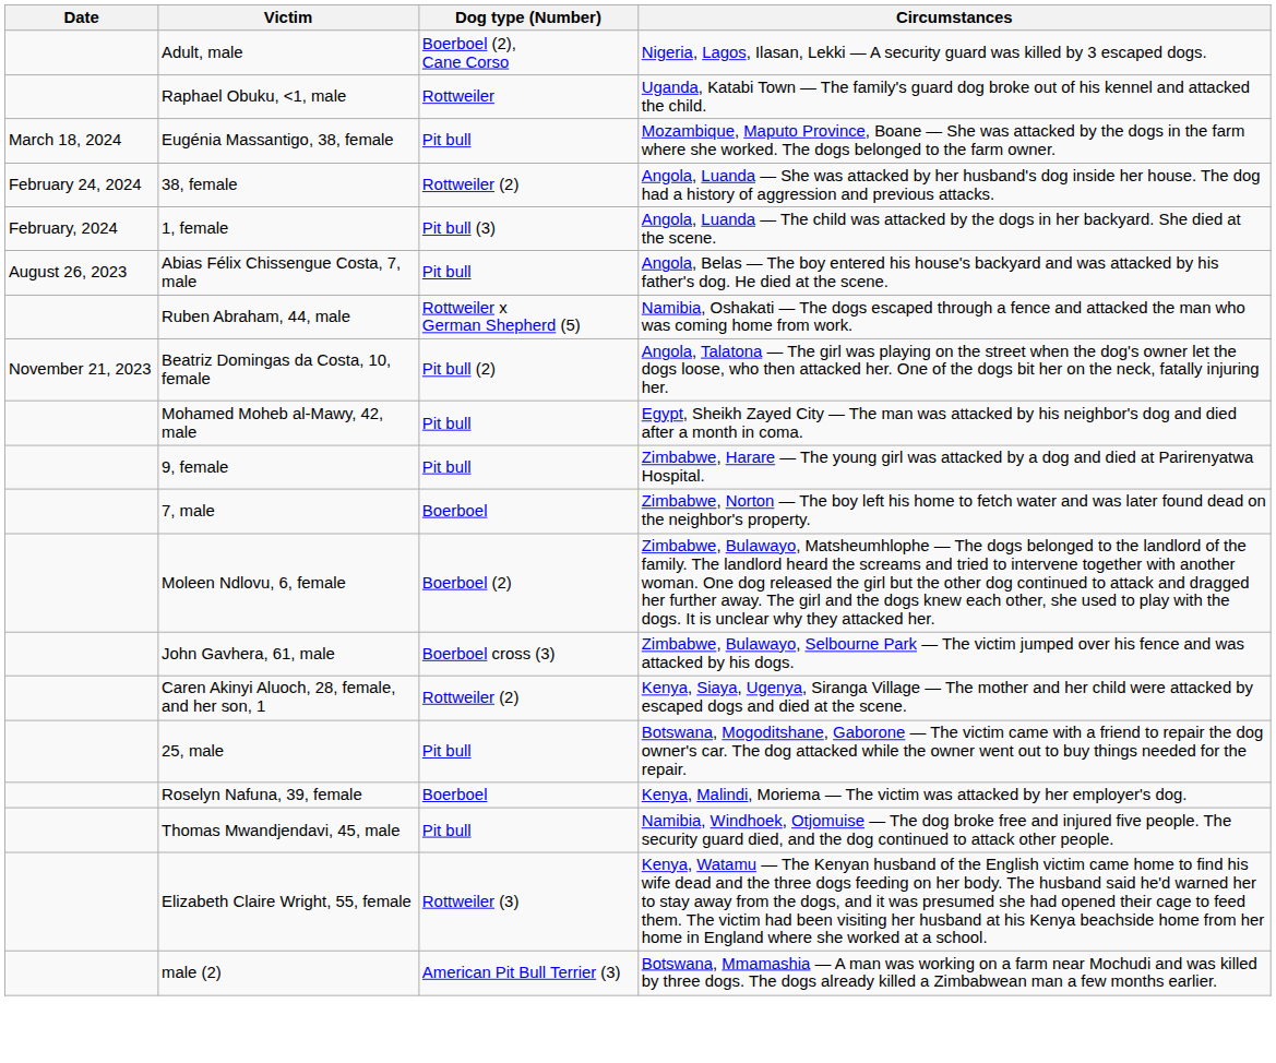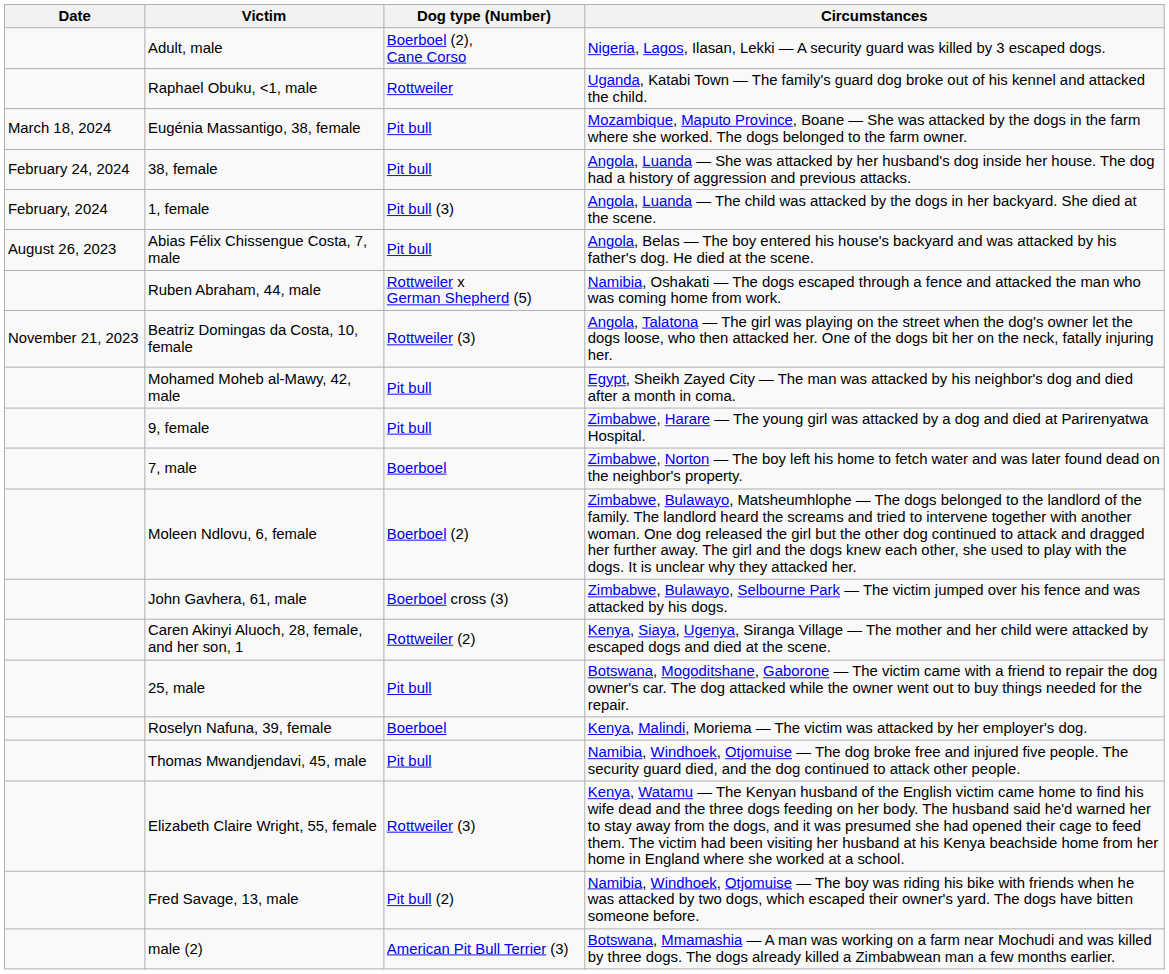 <table class="wikitable sortable">
 <tr>
 <th width="85">Date</th>
 <th style="width:150px;">Victim</th>
 <th style="width:125px;">Dog type (Number)</th>
 <th width="50%">Circumstances</th>
 </tr>
 <tr>
 <td></td>
 <td>Adult, male</td>
 <td><a href='#'>Boerboel</a> (2),<br><a href='#'>Cane Corso</a></td>
 <td><a href='#'>Nigeria</a>, <a href='#'>Lagos</a>, Ilasan, Lekki — A security guard was killed by 3 escaped dogs.</td>
 </tr>
 <tr>
 <td></td>
 <td>Raphael Obuku, <1, male</td>
 <td><a href='#'>Rottweiler</a></td>
 <td><a href='#'>Uganda</a>, Katabi Town — The family's guard dog broke out of his kennel and attacked the child.</td>
 </tr>
 <tr>
 <td>March 18, 2024</td>
 <td>Eugénia Massantigo, 38, female</td>
 <td><a href='#'>Pit bull</a></td>
 <td><a href='#'>Mozambique</a>, <a href='#'>Maputo Province</a>, Boane — She was attacked by the dogs in the farm where she worked. The dogs belonged to the farm owner.</td>
 </tr>
 <tr>
 <td>February 24, 2024</td>
 <td>38, female</td>
-<td><a href='#'>Rottweiler</a> (2)</td>
+<td><a href='#'>Pit bull</a></td>
 <td><a href='#'>Angola</a>, <a href='#'>Luanda</a> — She was attacked by her husband's dog inside her house. The dog had a history of aggression and previous attacks.</td>
 </tr>
 <tr>
 <td>February, 2024</td>
 <td>1, female</td>
 <td><a href='#'>Pit bull</a> (3)</td>
 <td><a href='#'>Angola</a>, <a href='#'>Luanda</a> — The child was attacked by the dogs in her backyard. She died at the scene.</td>
 </tr>
 <tr>
 <td>August 26, 2023</td>
 <td>Abias Félix Chissengue Costa, 7, male</td>
 <td><a href='#'>Pit bull</a></td>
 <td><a href='#'>Angola</a>, Belas — The boy entered his house's backyard and was attacked by his father's dog. He died at the scene.</td>
 </tr>
 <tr>
 <td></td>
 <td>Ruben Abraham, 44, male</td>
 <td><a href='#'>Rottweiler</a> x<br><a href='#'>German Shepherd</a> (5)</td>
 <td><a href='#'>Namibia</a>, Oshakati — The dogs escaped through a fence and attacked the man who was coming home from work.</td>
 </tr>
 <tr>
 <td>November 21, 2023</td>
 <td>Beatriz Domingas da Costa, 10, female</td>
-<td><a href='#'>Pit bull</a> (2)</td>
+<td><a href='#'>Rottweiler</a> (3)</td>
 <td><a href='#'>Angola</a>, <a href='#'>Talatona</a> — The girl was playing on the street when the dog's owner let the dogs loose, who then attacked her. One of the dogs bit her on the neck, fatally injuring her.</td>
 </tr>
 <tr>
 <td></td>
 <td>Mohamed Moheb al-Mawy, 42, male</td>
 <td><a href='#'>Pit bull</a></td>
 <td><a href='#'>Egypt</a>, Sheikh Zayed City — The man was attacked by his neighbor's dog and died after a month in coma.</td>
 </tr>
 <tr>
 <td></td>
 <td>9, female</td>
 <td><a href='#'>Pit bull</a></td>
 <td><a href='#'>Zimbabwe</a>, <a href='#'>Harare</a> —  The young girl was attacked by a dog and died at Parirenyatwa Hospital.</td>
 </tr>
 <tr>
 <td></td>
 <td>7, male</td>
 <td><a href='#'>Boerboel</a></td>
 <td><a href='#'>Zimbabwe</a>, <a href='#'>Norton</a> — The boy left his home to fetch water and was later found dead on the neighbor's property.</td>
 </tr>
 <tr>
 <td></td>
 <td>Moleen Ndlovu, 6, female</td>
 <td><a href='#'>Boerboel</a> (2)</td>
 <td><a href='#'>Zimbabwe</a>, <a href='#'>Bulawayo</a>, Matsheumhlophe — The dogs belonged to the landlord of the family. The landlord heard the screams and tried to intervene together with another woman. One dog released the girl but the other dog continued to attack and dragged her further away. The girl and the dogs knew each other, she used to play with the dogs.  It is unclear why they attacked her.</td>
 </tr>
 <tr>
 <td></td>
 <td>John Gavhera, 61, male</td>
 <td><a href='#'>Boerboel</a> cross (3)</td>
 <td><a href='#'>Zimbabwe</a>, <a href='#'>Bulawayo</a>, <a href='#'>Selbourne Park</a> — The victim jumped over his fence and was attacked by his dogs.</td>
 </tr>
 <tr>
 <td></td>
 <td>Caren Akinyi Aluoch, 28, female, and her son, 1</td>
 <td><a href='#'>Rottweiler</a> (2)</td>
 <td><a href='#'>Kenya</a>, <a href='#'>Siaya</a>, <a href='#'>Ugenya</a>, Siranga Village — The mother and her child were attacked by escaped dogs and died at the scene.</td>
 </tr>
 <tr>
 <td></td>
 <td>25, male</td>
 <td><a href='#'>Pit bull</a></td>
 <td><a href='#'>Botswana</a>, <a href='#'>Mogoditshane</a>, <a href='#'>Gaborone</a> — The victim came with a friend to repair the dog owner's car. The dog attacked while the owner went out to buy things needed for the repair.</td>
 </tr>
 <tr>
 <td></td>
 <td>Roselyn Nafuna, 39, female</td>
 <td><a href='#'>Boerboel</a></td>
 <td><a href='#'>Kenya</a>, <a href='#'>Malindi</a>, Moriema — The victim was attacked by her employer's dog.</td>
 </tr>
 <tr>
 <td></td>
 <td>Thomas Mwandjendavi, 45, male</td>
 <td><a href='#'>Pit bull</a></td>
 <td><a href='#'>Namibia</a>, <a href='#'>Windhoek</a>, <a href='#'>Otjomuise</a> — The dog broke free and injured five people. The security guard died, and the dog continued to attack other people.</td>
 </tr>
 <tr>
 <td></td>
 <td>Elizabeth Claire Wright, 55, female</td>
 <td><a href='#'>Rottweiler</a> (3)</td>
 <td><a href='#'>Kenya</a>, <a href='#'>Watamu</a> — The Kenyan husband of the English victim came home to find his wife dead and the three dogs feeding on her body. The husband said he'd warned her to stay away from the dogs, and it was presumed she had opened their cage to feed them. The victim had been visiting her husband at his Kenya beachside home from her home in England where she worked at a school.</td>
 </tr>
 <tr>
 <td></td>
+<td>Fred Savage, 13, male</td>
+<td><a href='#'>Pit bull</a> (2)</td>
+<td><a href='#'>Namibia</a>, <a href='#'>Windhoek</a>, <a href='#'>Otjomuise</a> — The boy was riding his bike with friends when he was attacked by two dogs, which escaped their owner's yard. The dogs have bitten someone before.</td>
+</tr>
+<tr>
+<td></td>
 <td>male (2)</td>
 <td><a href='#'>American Pit Bull Terrier</a> (3)</td>
 <td><a href='#'>Botswana</a>, <a href='#'>Mmamashia</a> — A man was working on a farm near Mochudi and was killed by three dogs. The dogs already killed a Zimbabwean man a few months earlier.</td>
 </tr>
 </table>
